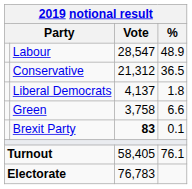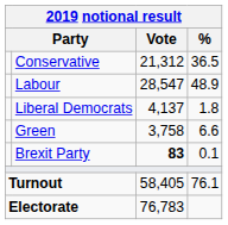 <table class="wikitable">
 <tr>
 <th colspan="4"><a href='#'>2019</a> <a href='#'>notional result</a></th>
 </tr>
 <tr>
 <th bgcolor="#DDDDFF" width="130px" colspan="2">Party</th>
 <th bgcolor="#DDDDFF" width="50px">Vote</th>
 <th bgcolor="#DDDDFF" width="30px">%</th>
 </tr>
 <tr>
 <td></td>
+<td><a href='#'>Conservative</a></td>
+<td align=right>21,312</td>
+<td align=right>36.5</td>
+</tr>
+<tr>
+<td></td>
 <td><a href='#'>Labour</a></td>
 <td align=right>28,547</td>
 <td align=right>48.9</td>
-</tr>
-<tr>
-<td></td>
-<td><a href='#'>Conservative</a></td>
-<td align=right>21,312</td>
-<td align=right>36.5</td>
 </tr>
 <tr>
 <td></td>
 <td><a href='#'>Liberal Democrats</a></td>
 <td align=right>4,137</td>
 <td align=right>1.8</td>
 </tr>
 <tr>
 <td></td>
 <td><a href='#'>Green</a></td>
 <td align=right>3,758</td>
 <td align=right>6.6</td>
 </tr>
 <tr>
 <td></td>
 <td><a href='#'>Brexit Party</a></td>
 <td align=right><strong>83</strong></td>
 <td align=right>0.1</td>
 </tr>
 <tr>
 <td colspan="4" bgcolor="#EAECF0"></td>
 </tr>
 <tr>
 <td colspan="2"><strong>Turnout</strong></td>
 <td align=right>58,405</td>
 <td align=right>76.1</td>
 </tr>
 <tr>
 <td colspan="2"><strong>Electorate</strong></td>
 <td align=right>76,783</td>
 </tr>
 </table>
